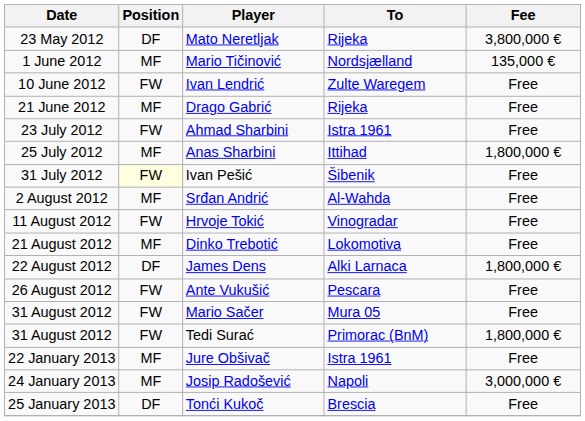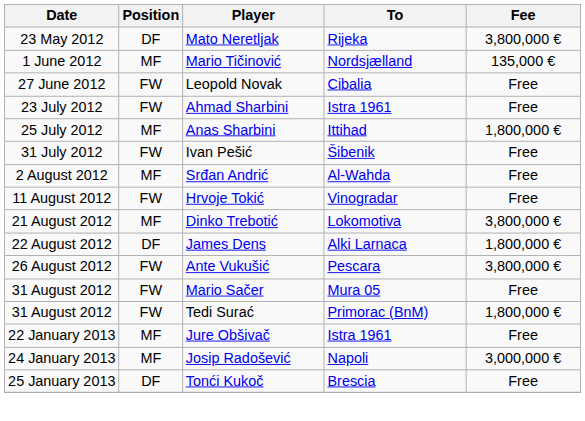 <table class="wikitable" style="text-align: center;">
 <tr>
 <th width=120>Date</th>
 <th width=60>Position</th>
 <th width=150>Player</th>
 <th width=150>To</th>
 <th width=120>Fee</th>
 </tr>
 <tr>
 <td>23 May 2012</td>
 <td>DF</td>
 <td style="text-align:left;"> <a href='#'>Mato Neretljak</a></td>
 <td style="text-align:left;"><a href='#'>Rijeka</a></td>
 <td>3,800,000 €</td>
 </tr>
 <tr>
 <td>1 June 2012</td>
 <td>MF</td>
 <td style="text-align:left;"> <a href='#'>Mario Tičinović</a></td>
 <td style="text-align:left;"><a href='#'>Nordsjælland</a></td>
 <td>135,000 €</td>
 </tr>
 <tr>
-<td>10 June 2012</td>
+<td>27 June 2012</td>
 <td>FW</td>
-<td style="text-align:left;"> <a href='#'>Ivan Lendrić</a></td>
-<td style="text-align:left;"><a href='#'>Zulte Waregem</a></td>
-<td>Free</td>
-</tr>
-<tr>
-<td>21 June 2012</td>
-<td>MF</td>
-<td style="text-align:left;"> <a href='#'>Drago Gabrić</a></td>
-<td style="text-align:left;"><a href='#'>Rijeka</a></td>
+<td style="text-align:left;"> Leopold Novak</td>
+<td style="text-align:left;"><a href='#'>Cibalia</a></td>
 <td>Free</td>
 </tr>
 <tr>
 <td>23 July 2012</td>
 <td>FW</td>
 <td style="text-align:left;"> <a href='#'>Ahmad Sharbini</a></td>
 <td style="text-align:left;"><a href='#'>Istra 1961</a></td>
 <td>Free</td>
 </tr>
 <tr>
 <td>25 July 2012</td>
 <td>MF</td>
 <td style="text-align:left;"> <a href='#'>Anas Sharbini</a></td>
 <td style="text-align:left;"><a href='#'>Ittihad</a></td>
 <td>1,800,000 €</td>
 </tr>
 <tr>
 <td>31 July 2012</td>
-<td style="background: lightyellow;">FW</td>
+<td>FW</td>
 <td style="text-align:left;"> Ivan Pešić</td>
 <td style="text-align:left;"><a href='#'>Šibenik</a></td>
 <td>Free</td>
 </tr>
 <tr>
 <td>2 August 2012</td>
 <td>MF</td>
 <td style="text-align:left;"> <a href='#'>Srđan Andrić</a></td>
 <td style="text-align:left;"><a href='#'>Al-Wahda</a></td>
 <td>Free</td>
 </tr>
 <tr>
 <td>11 August 2012</td>
 <td>FW</td>
 <td style="text-align:left;"> <a href='#'>Hrvoje Tokić</a></td>
 <td style="text-align:left;"><a href='#'>Vinogradar</a></td>
 <td>Free</td>
 </tr>
 <tr>
 <td>21 August 2012</td>
 <td>MF</td>
 <td style="text-align:left;"> <a href='#'>Dinko Trebotić</a></td>
 <td style="text-align:left;"><a href='#'>Lokomotiva</a></td>
-<td>Free</td>
+<td>3,800,000 €</td>
 </tr>
 <tr>
 <td>22 August 2012</td>
 <td>DF</td>
 <td style="text-align:left;"> <a href='#'>James Dens</a></td>
 <td style="text-align:left;"><a href='#'>Alki Larnaca</a></td>
 <td>1,800,000 €</td>
 </tr>
 <tr>
 <td>26 August 2012</td>
 <td>FW</td>
 <td style="text-align:left;"> <a href='#'>Ante Vukušić</a></td>
 <td style="text-align:left;"><a href='#'>Pescara</a></td>
-<td>Free</td>
+<td>3,800,000 €</td>
 </tr>
 <tr>
 <td>31 August 2012</td>
 <td>FW</td>
 <td style="text-align:left;"> <a href='#'>Mario Sačer</a></td>
 <td style="text-align:left;"><a href='#'>Mura 05</a></td>
 <td>Free</td>
 </tr>
 <tr>
 <td>31 August 2012</td>
 <td>FW</td>
 <td style="text-align:left;"> Tedi Surać</td>
 <td style="text-align:left;"><a href='#'>Primorac (BnM)</a></td>
 <td>1,800,000 €</td>
 </tr>
 <tr>
 <td>22 January 2013</td>
 <td>MF</td>
 <td style="text-align:left;"> <a href='#'>Jure Obšivač</a></td>
 <td style="text-align:left;"><a href='#'>Istra 1961</a></td>
 <td>Free</td>
 </tr>
 <tr>
 <td>24 January 2013</td>
 <td>MF</td>
 <td style="text-align:left;"> <a href='#'>Josip Radošević</a></td>
 <td style="text-align:left;"><a href='#'>Napoli</a></td>
 <td>3,000,000 €</td>
 </tr>
 <tr>
 <td>25 January 2013</td>
 <td>DF</td>
 <td style="text-align:left;"> <a href='#'>Tonći Kukoč</a></td>
 <td style="text-align:left;"><a href='#'>Brescia</a></td>
 <td>Free</td>
 </tr>
 <tr>
 </tr>
 </table>
